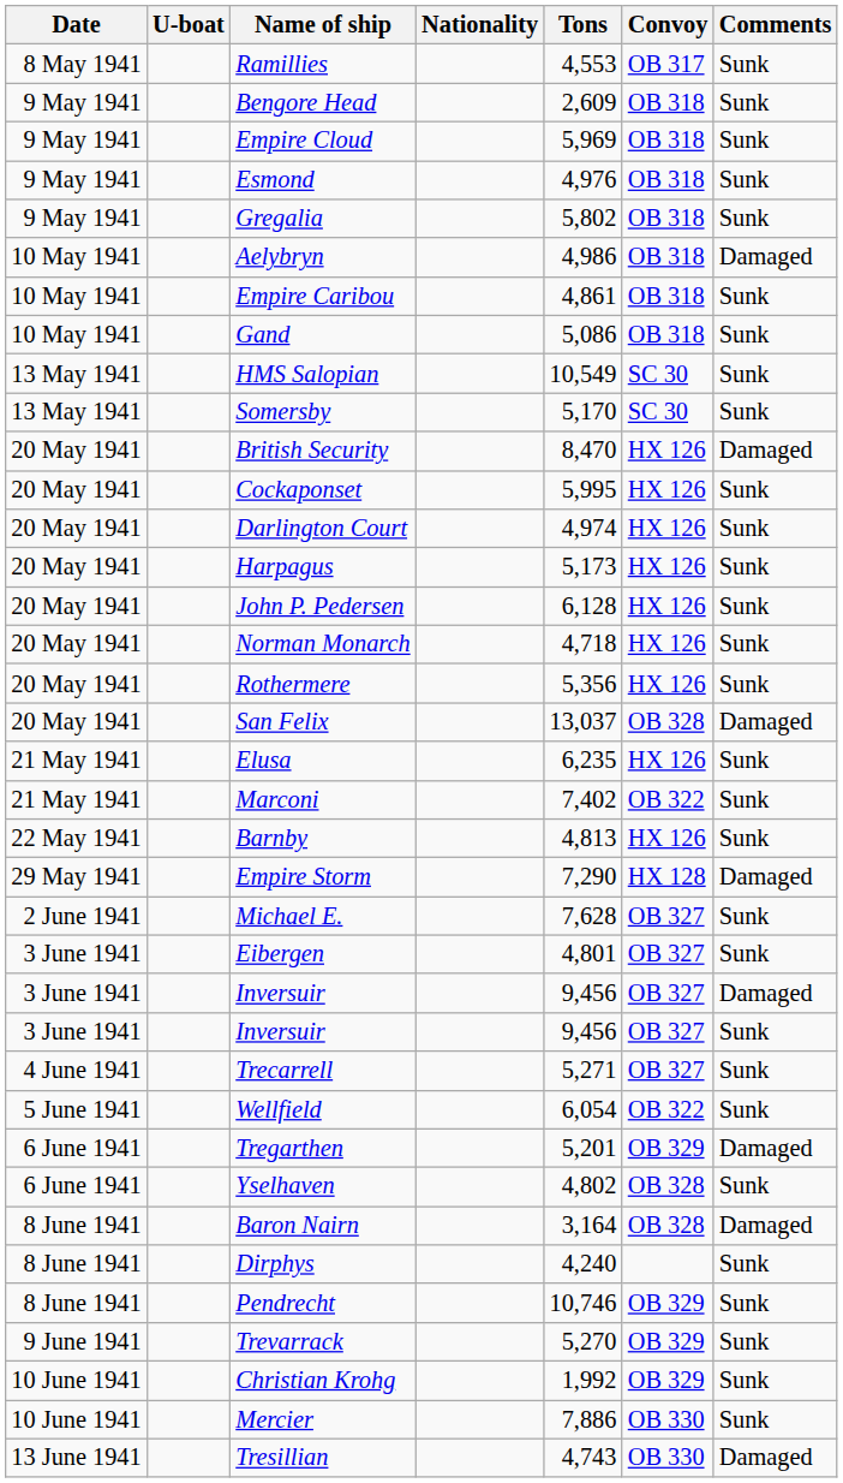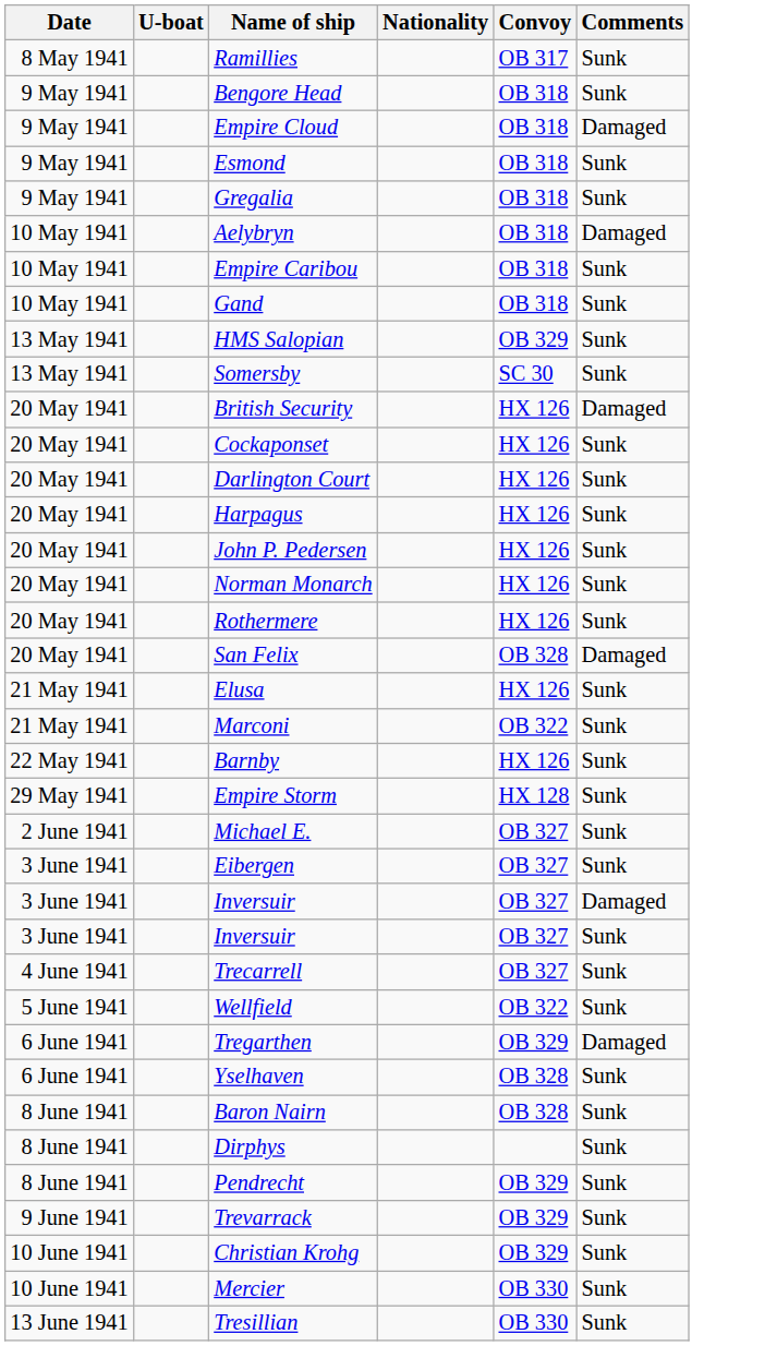 <table class="sortable wikitable">
 <tr>
 <th scope="col">Date</th>
 <th scope="col">U-boat</th>
 <th scope="col">Name of ship</th>
 <th scope="col">Nationality</th>
-<th scope="col">Tons</th>
 <th scope="col">Convoy</th>
 <th scope="col">Comments</th>
 </tr>
 <tr>
 <td align="right">8 May 1941</td>
 <td align="center"></td>
 <td align="left"><a href='#'><em>Ramillies</em></a></td>
 <td align="left"></td>
-<td align="right">4,553</td>
 <td align="left"><a href='#'>OB 317</a></td>
 <td align="left">Sunk</td>
 </tr>
 <tr>
 <td align="right">9 May 1941</td>
 <td align="center"></td>
 <td align="left"><a href='#'><em>Bengore Head</em></a></td>
 <td align="left"></td>
-<td align="right">2,609</td>
 <td align="left"><a href='#'>OB 318</a></td>
 <td align="left">Sunk</td>
 </tr>
 <tr>
 <td align="right">9 May 1941</td>
 <td align="center"></td>
 <td align="left"><a href='#'><em>Empire Cloud</em></a></td>
 <td align="left"></td>
-<td align="right">5,969</td>
 <td align="left"><a href='#'>OB 318</a></td>
-<td align="left">Sunk</td>
+<td align="left">Damaged</td>
 </tr>
 <tr>
 <td align="right">9 May 1941</td>
 <td align="center"></td>
 <td align="left"><a href='#'><em>Esmond</em></a></td>
 <td align="left"></td>
-<td align="right">4,976</td>
 <td align="left"><a href='#'>OB 318</a></td>
 <td align="left">Sunk</td>
 </tr>
 <tr>
 <td align="right">9 May 1941</td>
 <td align="center"></td>
 <td align="left"><a href='#'><em>Gregalia</em></a></td>
 <td align="left"></td>
-<td align="right">5,802</td>
 <td align="left"><a href='#'>OB 318</a></td>
 <td align="left">Sunk</td>
 </tr>
 <tr>
 <td align="right">10 May 1941</td>
 <td align="center"></td>
 <td align="left"><a href='#'><em>Aelybryn</em></a></td>
 <td align="left"></td>
-<td align="right">4,986</td>
 <td align="left"><a href='#'>OB 318</a></td>
 <td align="left">Damaged</td>
 </tr>
 <tr>
 <td align="right">10 May 1941</td>
 <td align="center"></td>
 <td align="left"><a href='#'><em>Empire Caribou</em></a></td>
 <td align="left"></td>
-<td align="right">4,861</td>
 <td align="left"><a href='#'>OB 318</a></td>
 <td align="left">Sunk</td>
 </tr>
 <tr>
 <td align="right">10 May 1941</td>
 <td align="center"></td>
 <td align="left"><a href='#'><em>Gand</em></a></td>
 <td align="left"></td>
-<td align="right">5,086</td>
 <td align="left"><a href='#'>OB 318</a></td>
 <td align="left">Sunk</td>
 </tr>
 <tr>
 <td align="right">13 May 1941</td>
 <td align="center"></td>
 <td align="left"><a href='#'><em>HMS Salopian</em></a></td>
 <td align="left"></td>
-<td align="right">10,549</td>
-<td align="left"><a href='#'>SC 30</a></td>
+<td align="left"><a href='#'>OB 329</a></td>
 <td align="left">Sunk</td>
 </tr>
 <tr>
 <td align="right">13 May 1941</td>
 <td align="center"></td>
 <td align="left"><a href='#'><em>Somersby</em></a></td>
 <td align="left"></td>
-<td align="right">5,170</td>
 <td align="left"><a href='#'>SC 30</a></td>
 <td align="left">Sunk</td>
 </tr>
 <tr>
 <td align="right">20 May 1941</td>
 <td align="center"></td>
 <td align="left"><a href='#'><em>British Security</em></a></td>
 <td align="left"></td>
-<td align="right">8,470</td>
 <td align="left"><a href='#'>HX 126</a></td>
 <td align="left">Damaged</td>
 </tr>
 <tr>
 <td align="right">20 May 1941</td>
 <td align="center"></td>
 <td align="left"><a href='#'><em>Cockaponset</em></a></td>
 <td align="left"></td>
-<td align="right">5,995</td>
 <td align="left"><a href='#'>HX 126</a></td>
 <td align="left">Sunk</td>
 </tr>
 <tr>
 <td align="right">20 May 1941</td>
 <td align="center"></td>
 <td align="left"><a href='#'><em>Darlington Court</em></a></td>
 <td align="left"></td>
-<td align="right">4,974</td>
 <td align="left"><a href='#'>HX 126</a></td>
 <td align="left">Sunk</td>
 </tr>
 <tr>
 <td align="right">20 May 1941</td>
 <td align="center"></td>
 <td align="left"><a href='#'><em>Harpagus</em></a></td>
 <td align="left"></td>
-<td align="right">5,173</td>
 <td align="left"><a href='#'>HX 126</a></td>
 <td align="left">Sunk</td>
 </tr>
 <tr>
 <td align="right">20 May 1941</td>
 <td align="center"></td>
 <td align="left"><a href='#'><em>John P. Pedersen</em></a></td>
 <td align="left"></td>
-<td align="right">6,128</td>
 <td align="left"><a href='#'>HX 126</a></td>
 <td align="left">Sunk</td>
 </tr>
 <tr>
 <td align="right">20 May 1941</td>
 <td align="center"></td>
 <td align="left"><a href='#'><em>Norman Monarch</em></a></td>
 <td align="left"></td>
-<td align="right">4,718</td>
 <td align="left"><a href='#'>HX 126</a></td>
 <td align="left">Sunk</td>
 </tr>
 <tr>
 <td align="right">20 May 1941</td>
 <td align="center"></td>
 <td align="left"><a href='#'><em>Rothermere</em></a></td>
 <td align="left"></td>
-<td align="right">5,356</td>
 <td align="left"><a href='#'>HX 126</a></td>
 <td align="left">Sunk</td>
 </tr>
 <tr>
 <td align="right">20 May 1941</td>
 <td align="center"></td>
 <td align="left"><a href='#'><em>San Felix</em></a></td>
 <td align="left"></td>
-<td align="right">13,037</td>
 <td align="left"><a href='#'>OB 328</a></td>
 <td align="left">Damaged</td>
 </tr>
 <tr>
 <td align="right">21 May 1941</td>
 <td align="center"></td>
 <td align="left"><a href='#'><em>Elusa</em></a></td>
 <td align="left"></td>
-<td align="right">6,235</td>
 <td align="left"><a href='#'>HX 126</a></td>
 <td align="left">Sunk</td>
 </tr>
 <tr>
 <td align="right">21 May 1941</td>
 <td align="center"></td>
 <td align="left"><a href='#'><em>Marconi</em></a></td>
 <td align="left"></td>
-<td align="right">7,402</td>
 <td align="left"><a href='#'>OB 322</a></td>
 <td align="left">Sunk</td>
 </tr>
 <tr>
 <td align="right">22 May 1941</td>
 <td align="center"></td>
 <td align="left"><a href='#'><em>Barnby</em></a></td>
 <td align="left"></td>
-<td align="right">4,813</td>
 <td align="left"><a href='#'>HX 126</a></td>
 <td align="left">Sunk</td>
 </tr>
 <tr>
 <td align="right">29 May 1941</td>
 <td align="center"></td>
 <td align="left"><a href='#'><em>Empire Storm</em></a></td>
 <td align="left"></td>
-<td align="right">7,290</td>
 <td align="left"><a href='#'>HX 128</a></td>
-<td align="left">Damaged</td>
+<td align="left">Sunk</td>
 </tr>
 <tr>
 <td align="right">2 June 1941</td>
 <td align="center"></td>
 <td align="left"><a href='#'><em>Michael E. </em></a></td>
 <td align="left"></td>
-<td align="right">7,628</td>
 <td align="left"><a href='#'>OB 327</a></td>
 <td align="left">Sunk</td>
 </tr>
 <tr>
 <td align="right">3 June 1941</td>
 <td align="center"></td>
 <td align="left"><a href='#'><em>Eibergen</em></a></td>
 <td align="left"></td>
-<td align="right">4,801</td>
 <td align="left"><a href='#'>OB 327</a></td>
 <td align="left">Sunk</td>
 </tr>
 <tr>
 <td align="right">3 June 1941</td>
 <td align="center"></td>
 <td align="left"><a href='#'><em>Inversuir</em></a></td>
 <td align="left"></td>
-<td align="right">9,456</td>
 <td align="left"><a href='#'>OB 327</a></td>
 <td align="left">Damaged</td>
 </tr>
 <tr>
 <td align="right">3 June 1941</td>
 <td align="center"></td>
 <td align="left"><a href='#'><em>Inversuir</em></a></td>
 <td align="left"></td>
-<td align="right">9,456</td>
 <td align="left"><a href='#'>OB 327</a></td>
 <td align="left">Sunk</td>
 </tr>
 <tr>
 <td align="right">4 June 1941</td>
 <td align="center"></td>
 <td align="left"><a href='#'><em>Trecarrell</em></a></td>
 <td align="left"></td>
-<td align="right">5,271</td>
 <td align="left"><a href='#'>OB 327</a></td>
 <td align="left">Sunk</td>
 </tr>
 <tr>
 <td align="right">5 June 1941</td>
 <td align="center"></td>
 <td align="left"><a href='#'><em>Wellfield</em></a></td>
 <td align="left"></td>
-<td align="right">6,054</td>
 <td align="left"><a href='#'>OB 322</a></td>
 <td align="left">Sunk</td>
 </tr>
 <tr>
 <td align="right">6 June 1941</td>
 <td align="center"></td>
 <td align="left"><a href='#'><em>Tregarthen</em></a></td>
 <td align="left"></td>
-<td align="right">5,201</td>
 <td align="left"><a href='#'>OB 329</a></td>
 <td align="left">Damaged</td>
 </tr>
 <tr>
 <td align="right">6 June 1941</td>
 <td align="center"></td>
 <td align="left"><a href='#'><em>Yselhaven</em></a></td>
 <td align="left"></td>
-<td align="right">4,802</td>
 <td align="left"><a href='#'>OB 328</a></td>
 <td align="left">Sunk</td>
 </tr>
 <tr>
 <td align="right">8 June 1941</td>
 <td align="center"></td>
 <td align="left"><a href='#'><em>Baron Nairn</em></a></td>
 <td align="left"></td>
-<td align="right">3,164</td>
 <td align="left"><a href='#'>OB 328</a></td>
-<td align="left">Damaged</td>
+<td align="left">Sunk</td>
 </tr>
 <tr>
 <td align="right">8 June 1941</td>
 <td align="center"></td>
 <td align="left"><a href='#'><em>Dirphys</em></a></td>
 <td align="left"></td>
-<td align="right">4,240</td>
 <td align="left"></td>
 <td align="left">Sunk</td>
 </tr>
 <tr>
 <td align="right">8 June 1941</td>
 <td align="center"></td>
 <td align="left"><a href='#'><em>Pendrecht</em></a></td>
 <td align="left"></td>
-<td align="right">10,746</td>
 <td align="left"><a href='#'>OB 329</a></td>
 <td align="left">Sunk</td>
 </tr>
 <tr>
 <td align="right">9 June 1941</td>
 <td align="center"></td>
 <td align="left"><a href='#'><em>Trevarrack</em></a></td>
 <td align="left"></td>
-<td align="right">5,270</td>
 <td align="left"><a href='#'>OB 329</a></td>
 <td align="left">Sunk</td>
 </tr>
 <tr>
 <td align="right">10 June 1941</td>
 <td align="center"></td>
 <td align="left"><a href='#'><em>Christian Krohg</em></a></td>
 <td align="left"></td>
-<td align="right">1,992</td>
 <td align="left"><a href='#'>OB 329</a></td>
 <td align="left">Sunk</td>
 </tr>
 <tr>
 <td align="right">10 June 1941</td>
 <td align="center"></td>
 <td align="left"><a href='#'><em>Mercier</em></a></td>
 <td align="left"></td>
-<td align="right">7,886</td>
 <td align="left"><a href='#'>OB 330</a></td>
 <td align="left">Sunk</td>
 </tr>
 <tr>
 <td align="right">13 June 1941</td>
 <td align="center"></td>
 <td align="left"><a href='#'><em>Tresillian</em></a></td>
 <td align="left"></td>
-<td align="right">4,743</td>
 <td align="left"><a href='#'>OB 330</a></td>
-<td align="left">Damaged</td>
+<td align="left">Sunk</td>
 </tr>
 </table>
